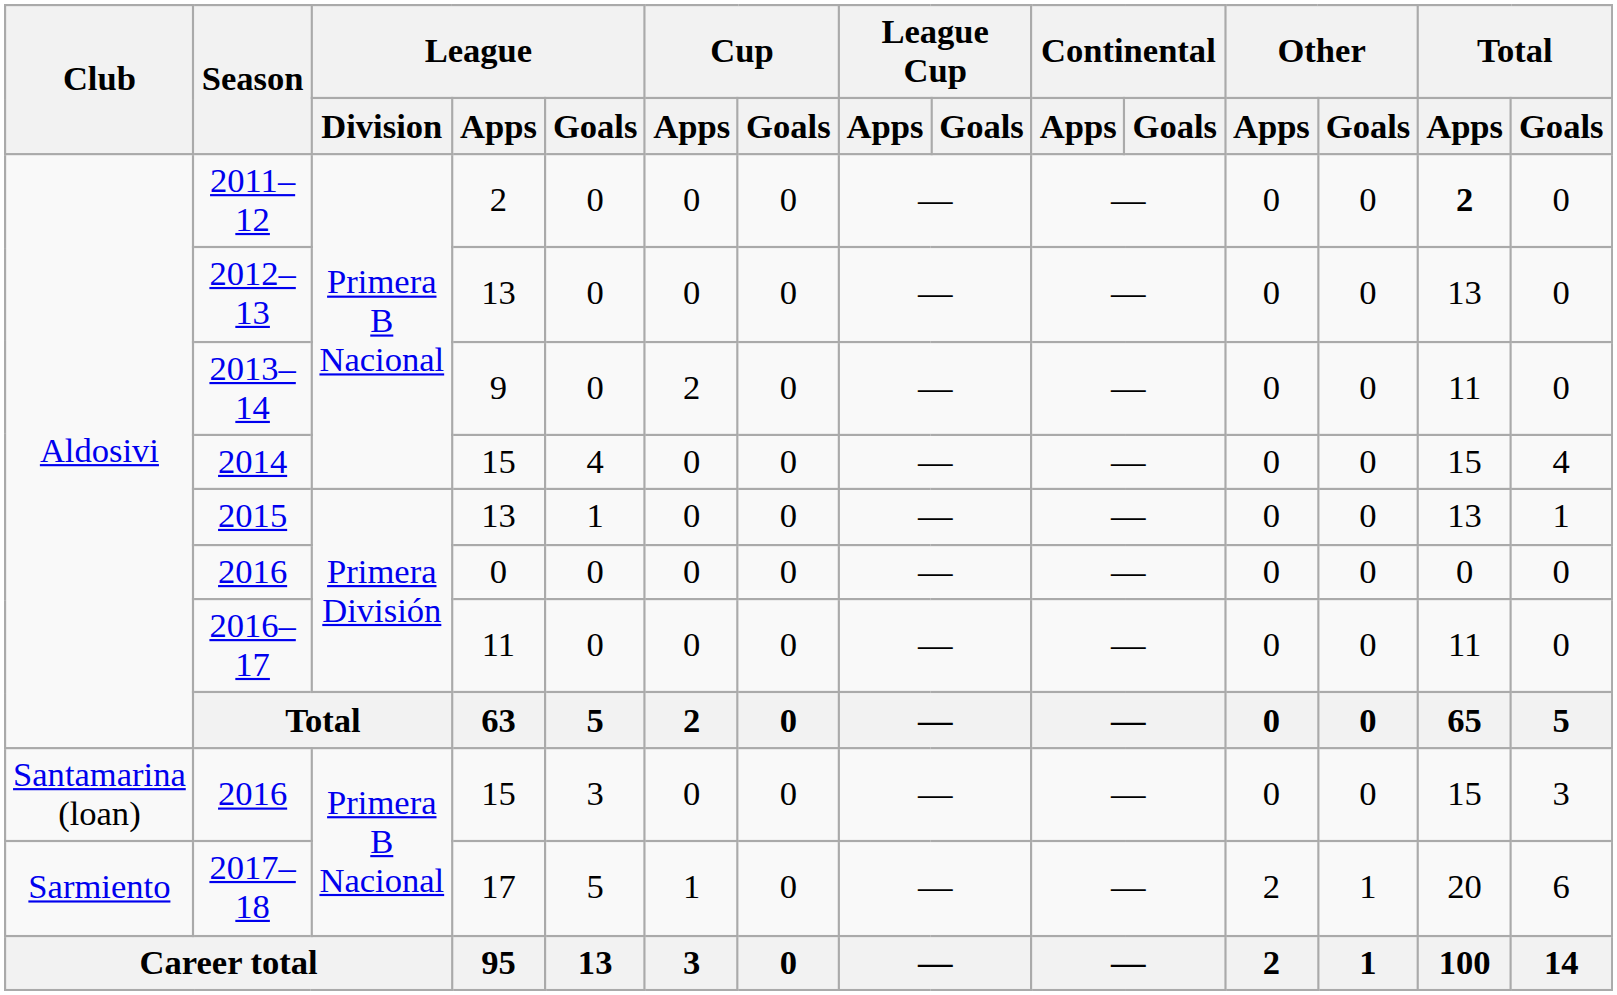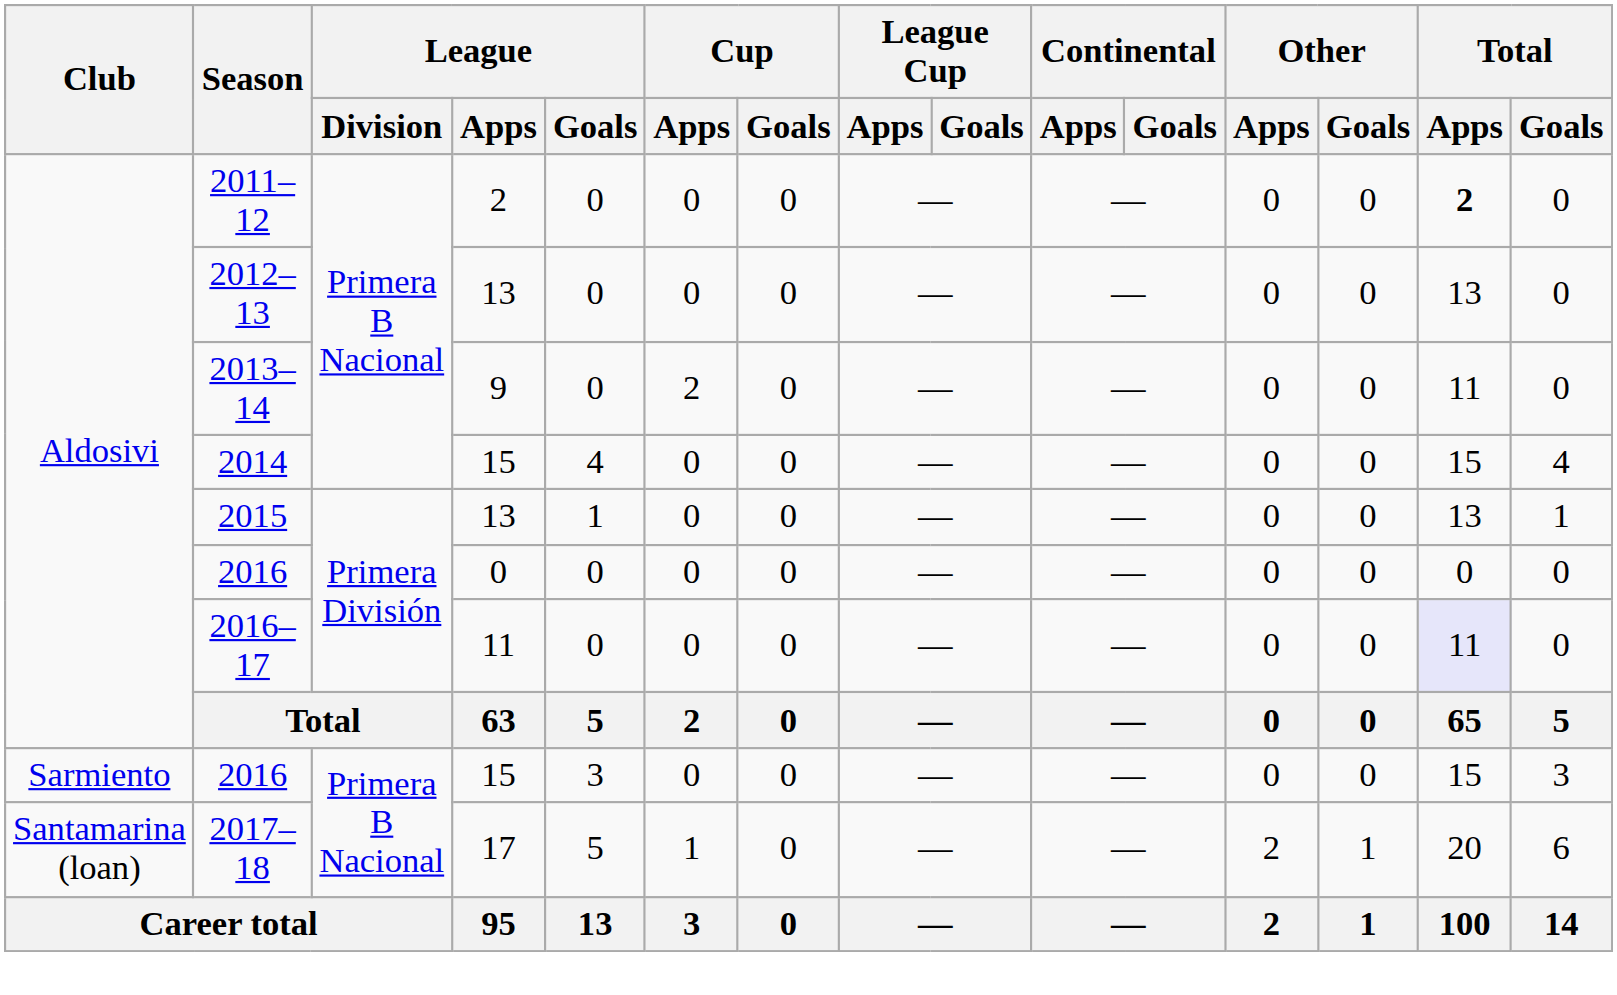 <table class="wikitable" style="text-align:center">
 <tr>
 <th rowspan="2">Club</th>
 <th rowspan="2">Season</th>
 <th colspan="3">League</th>
 <th colspan="2">Cup</th>
 <th colspan="2">League Cup</th>
 <th colspan="2">Continental</th>
 <th colspan="2">Other</th>
 <th colspan="2">Total</th>
 </tr>
 <tr>
 <th>Division</th>
 <th>Apps</th>
 <th>Goals</th>
 <th>Apps</th>
 <th>Goals</th>
 <th>Apps</th>
 <th>Goals</th>
 <th>Apps</th>
 <th>Goals</th>
 <th>Apps</th>
 <th>Goals</th>
 <th>Apps</th>
 <th>Goals</th>
 </tr>
 <tr>
 <td rowspan="8"><a href='#'>Aldosivi</a></td>
 <td><a href='#'>2011–12</a></td>
 <td rowspan="4"><a href='#'>Primera B Nacional</a></td>
 <td>2</td>
 <td>0</td>
 <td>0</td>
 <td>0</td>
 <td colspan="2">—</td>
 <td colspan="2">—</td>
 <td>0</td>
 <td>0</td>
 <td><strong>2</strong></td>
 <td>0</td>
 </tr>
 <tr>
 <td><a href='#'>2012–13</a></td>
 <td>13</td>
 <td>0</td>
 <td>0</td>
 <td>0</td>
 <td colspan="2">—</td>
 <td colspan="2">—</td>
 <td>0</td>
 <td>0</td>
 <td>13</td>
 <td>0</td>
 </tr>
 <tr>
 <td><a href='#'>2013–14</a></td>
 <td>9</td>
 <td>0</td>
 <td>2</td>
 <td>0</td>
 <td colspan="2">—</td>
 <td colspan="2">—</td>
 <td>0</td>
 <td>0</td>
 <td>11</td>
 <td>0</td>
 </tr>
 <tr>
 <td><a href='#'>2014</a></td>
 <td>15</td>
 <td>4</td>
 <td>0</td>
 <td>0</td>
 <td colspan="2">—</td>
 <td colspan="2">—</td>
 <td>0</td>
 <td>0</td>
 <td>15</td>
 <td>4</td>
 </tr>
 <tr>
 <td><a href='#'>2015</a></td>
 <td rowspan="3"><a href='#'>Primera División</a></td>
 <td>13</td>
 <td>1</td>
 <td>0</td>
 <td>0</td>
 <td colspan="2">—</td>
 <td colspan="2">—</td>
 <td>0</td>
 <td>0</td>
 <td>13</td>
 <td>1</td>
 </tr>
 <tr>
 <td><a href='#'>2016</a></td>
 <td>0</td>
 <td>0</td>
 <td>0</td>
 <td>0</td>
 <td colspan="2">—</td>
 <td colspan="2">—</td>
 <td>0</td>
 <td>0</td>
 <td>0</td>
 <td>0</td>
 </tr>
 <tr>
 <td><a href='#'>2016–17</a></td>
 <td>11</td>
 <td>0</td>
 <td>0</td>
 <td>0</td>
 <td colspan="2">—</td>
 <td colspan="2">—</td>
 <td>0</td>
 <td>0</td>
-<td>11</td>
+<td style="background: lavender;">11</td>
 <td>0</td>
 </tr>
 <tr>
 <th colspan="2">Total</th>
 <th>63</th>
 <th>5</th>
 <th>2</th>
 <th>0</th>
 <th colspan="2">—</th>
 <th colspan="2">—</th>
 <th>0</th>
 <th>0</th>
 <th>65</th>
 <th>5</th>
 </tr>
 <tr>
-<td rowspan="1"><a href='#'>Santamarina</a> (loan)</td>
+<td rowspan="1"><a href='#'>Sarmiento</a></td>
 <td><a href='#'>2016</a></td>
 <td rowspan="2"><a href='#'>Primera B Nacional</a></td>
 <td>15</td>
 <td>3</td>
 <td>0</td>
 <td>0</td>
 <td colspan="2">—</td>
 <td colspan="2">—</td>
 <td>0</td>
 <td>0</td>
 <td>15</td>
 <td>3</td>
 </tr>
 <tr>
-<td rowspan="1"><a href='#'>Sarmiento</a></td>
+<td rowspan="1"><a href='#'>Santamarina</a> (loan)</td>
 <td><a href='#'>2017–18</a></td>
 <td>17</td>
 <td>5</td>
 <td>1</td>
 <td>0</td>
 <td colspan="2">—</td>
 <td colspan="2">—</td>
 <td>2</td>
 <td>1</td>
 <td>20</td>
 <td>6</td>
 </tr>
 <tr>
 <th colspan="3">Career total</th>
 <th>95</th>
 <th>13</th>
 <th>3</th>
 <th>0</th>
 <th colspan="2">—</th>
 <th colspan="2">—</th>
 <th>2</th>
 <th>1</th>
 <th>100</th>
 <th>14</th>
 </tr>
 </table>
